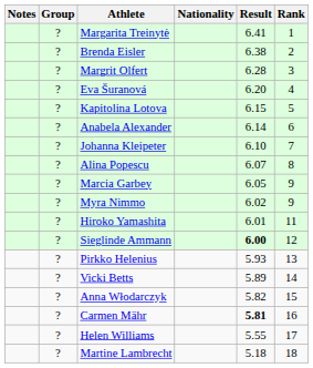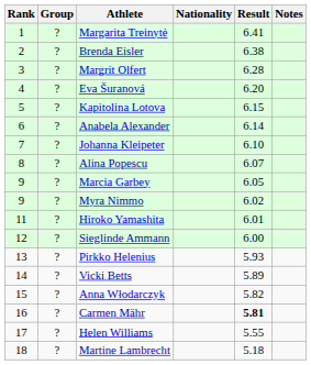 <table class="wikitable sortable" style="text-align:center">
 <tr>
-<th>Notes</th>
+<th>Rank</th>
 <th>Group</th>
 <th>Athlete</th>
 <th>Nationality</th>
 <th>Result</th>
-<th>Rank</th>
+<th>Notes</th>
 </tr>
 <tr bgcolor=ddffdd>
-<td></td>
+<td>1</td>
 <td>?</td>
 <td align=left><a href='#'>Margarita Treinytė</a></td>
 <td align=left></td>
 <td>6.41</td>
-<td>1</td>
+<td></td>
 </tr>
 <tr bgcolor=ddffdd>
-<td></td>
+<td>2</td>
 <td>?</td>
 <td align=left><a href='#'>Brenda Eisler</a></td>
 <td align=left></td>
 <td>6.38</td>
-<td>2</td>
+<td></td>
 </tr>
 <tr bgcolor=ddffdd>
-<td></td>
+<td>3</td>
 <td>?</td>
 <td align=left><a href='#'>Margrit Olfert</a></td>
 <td align=left></td>
 <td>6.28</td>
-<td>3</td>
+<td></td>
 </tr>
 <tr bgcolor=ddffdd>
-<td></td>
+<td>4</td>
 <td>?</td>
 <td align=left><a href='#'>Eva Šuranová</a></td>
 <td align=left></td>
 <td>6.20</td>
-<td>4</td>
+<td></td>
 </tr>
 <tr bgcolor=ddffdd>
-<td></td>
+<td>5</td>
 <td>?</td>
 <td align=left><a href='#'>Kapitolina Lotova</a></td>
 <td align=left></td>
 <td>6.15</td>
-<td>5</td>
+<td></td>
 </tr>
 <tr bgcolor=ddffdd>
-<td></td>
+<td>6</td>
 <td>?</td>
 <td align=left><a href='#'>Anabela Alexander</a></td>
 <td align=left></td>
 <td>6.14</td>
-<td>6</td>
+<td></td>
 </tr>
 <tr bgcolor=ddffdd>
-<td></td>
+<td>7</td>
 <td>?</td>
 <td align=left><a href='#'>Johanna Kleipeter</a></td>
 <td align=left></td>
 <td>6.10</td>
-<td>7</td>
+<td></td>
 </tr>
 <tr bgcolor=ddffdd>
-<td></td>
+<td>8</td>
 <td>?</td>
 <td align=left><a href='#'>Alina Popescu</a></td>
 <td align=left></td>
 <td>6.07</td>
-<td>8</td>
+<td></td>
 </tr>
 <tr bgcolor=ddffdd>
-<td></td>
+<td>9</td>
 <td>?</td>
 <td align=left><a href='#'>Marcia Garbey</a></td>
 <td align=left></td>
 <td>6.05</td>
-<td>9</td>
+<td></td>
 </tr>
 <tr bgcolor=ddffdd>
-<td></td>
+<td>9</td>
 <td>?</td>
 <td align=left><a href='#'>Myra Nimmo</a></td>
 <td align=left></td>
 <td>6.02</td>
-<td>9</td>
+<td></td>
 </tr>
 <tr bgcolor=ddffdd>
-<td></td>
+<td>11</td>
 <td>?</td>
 <td align=left><a href='#'>Hiroko Yamashita</a></td>
 <td align=left></td>
 <td>6.01</td>
-<td>11</td>
+<td></td>
 </tr>
 <tr bgcolor=ddffdd>
-<td></td>
+<td>12</td>
 <td>?</td>
 <td align=left><a href='#'>Sieglinde Ammann</a></td>
 <td align=left></td>
-<td><strong>6.00</strong></td>
-<td>12</td>
+<td>6.00</td>
+<td></td>
 </tr>
 <tr>
-<td></td>
+<td>13</td>
 <td>?</td>
 <td align=left><a href='#'>Pirkko Helenius</a></td>
 <td align=left></td>
 <td>5.93</td>
-<td>13</td>
+<td></td>
 </tr>
 <tr>
-<td></td>
+<td>14</td>
 <td>?</td>
 <td align=left><a href='#'>Vicki Betts</a></td>
 <td align=left></td>
 <td>5.89</td>
-<td>14</td>
+<td></td>
 </tr>
 <tr>
-<td></td>
+<td>15</td>
 <td>?</td>
 <td align=left><a href='#'>Anna Włodarczyk</a></td>
 <td align=left></td>
 <td>5.82</td>
-<td>15</td>
+<td></td>
 </tr>
 <tr>
-<td></td>
+<td>16</td>
 <td>?</td>
 <td align=left><a href='#'>Carmen Mähr</a></td>
 <td align=left></td>
 <td><strong>5.81</strong></td>
-<td>16</td>
+<td></td>
 </tr>
 <tr>
-<td></td>
+<td>17</td>
 <td>?</td>
 <td align=left><a href='#'>Helen Williams</a></td>
 <td align=left></td>
 <td>5.55</td>
-<td>17</td>
+<td></td>
 </tr>
 <tr>
-<td></td>
+<td>18</td>
 <td>?</td>
 <td align=left><a href='#'>Martine Lambrecht</a></td>
 <td align=left></td>
 <td>5.18</td>
-<td>18</td>
+<td></td>
 </tr>
 </table>
